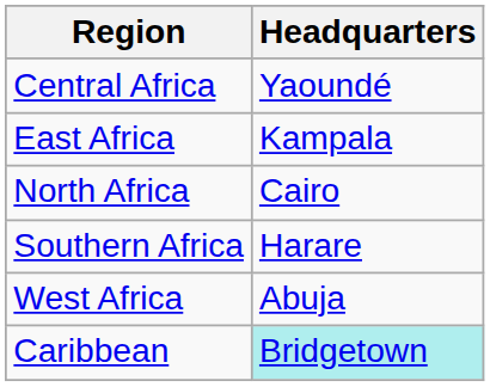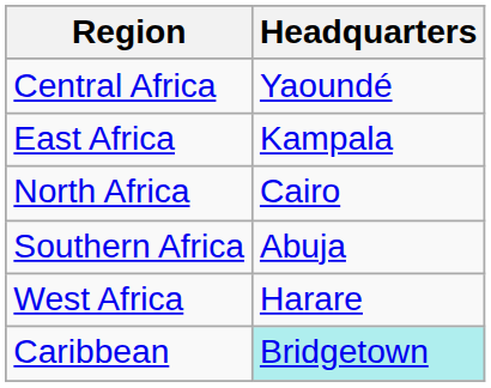 <table class="wikitable sortable">
 <tr>
 <th>Region</th>
 <th>Headquarters</th>
 </tr>
 <tr>
 <td><a href='#'>Central Africa</a></td>
 <td align=left> <a href='#'>Yaoundé</a></td>
 </tr>
 <tr>
 <td><a href='#'>East Africa</a></td>
 <td align=left> <a href='#'>Kampala</a></td>
 </tr>
 <tr>
 <td><a href='#'>North Africa</a></td>
 <td align=left> <a href='#'>Cairo</a></td>
 </tr>
 <tr>
 <td><a href='#'>Southern Africa</a></td>
-<td align=left> <a href='#'>Harare</a></td>
+<td align=left> <a href='#'>Abuja</a></td>
 </tr>
 <tr>
 <td><a href='#'>West Africa</a></td>
-<td align=left> <a href='#'>Abuja</a></td>
+<td align=left> <a href='#'>Harare</a></td>
 </tr>
 <tr>
 <td><a href='#'>Caribbean</a></td>
 <td align=left style="background: paleturquoise;"> <a href='#'>Bridgetown</a></td>
 </tr>
 </table>
